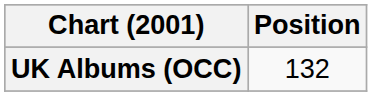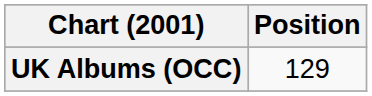 <table class="wikitable plainrowheaders" style="text-align:center">
 <tr>
 <th scope="col">Chart (2001)</th>
 <th scope="col">Position</th>
 </tr>
 <tr>
 <th scope="row">UK Albums (OCC)</th>
-<td>132</td>
+<td>129</td>
 </tr>
 </table>
